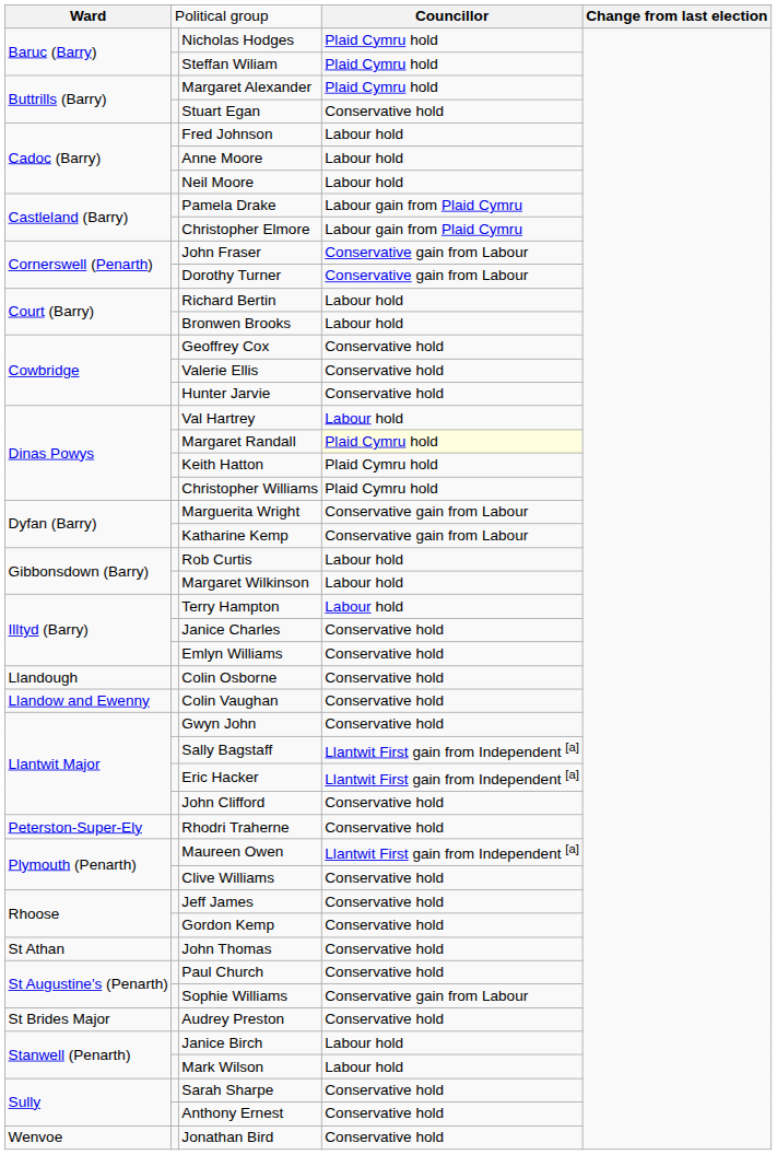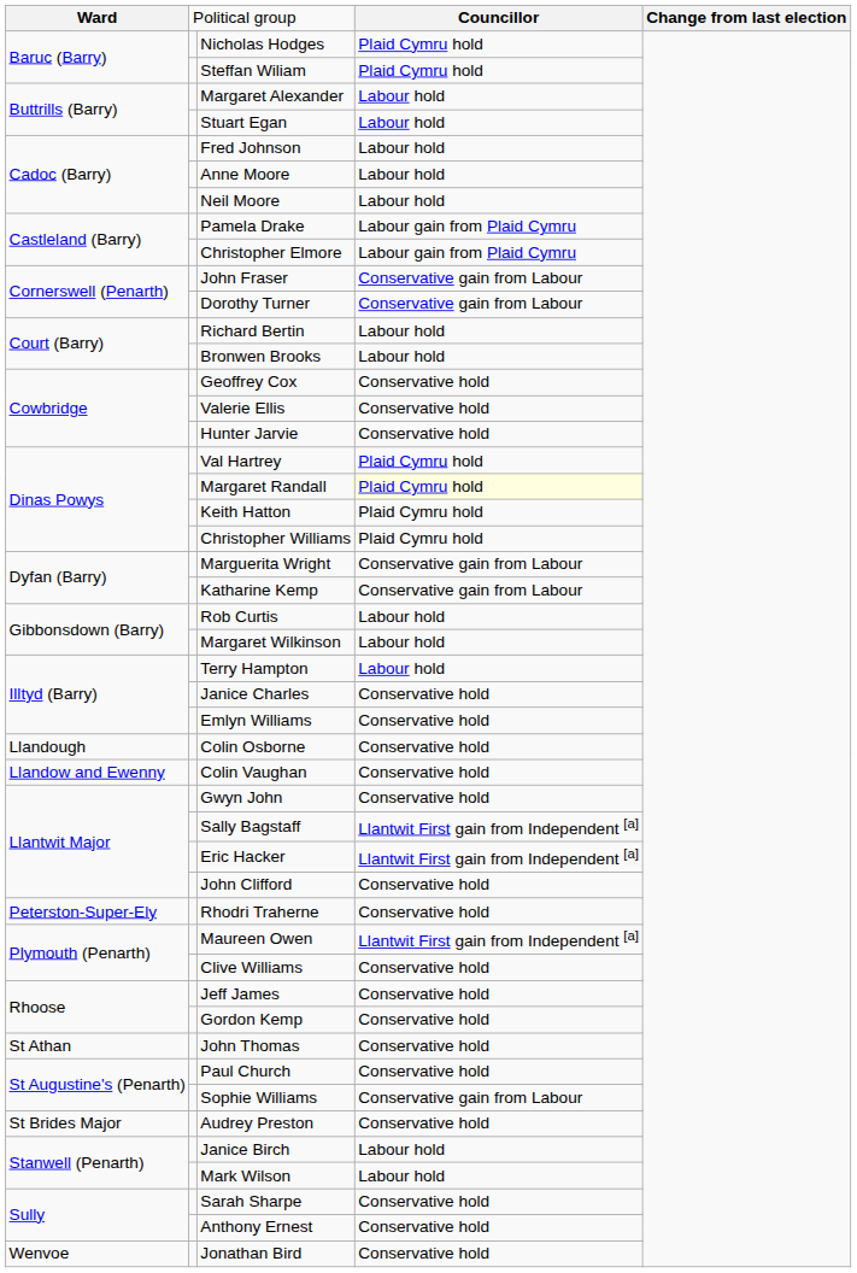 <table class="wikitable">
 <tr>
 <th>Ward</th>
 <td colspan="2">Political group</td>
 <th>Councillor</th>
 <th>Change from last election</th>
 </tr>
 <tr>
 <td rowspan="2"><a href='#'>Baruc</a> (<a href='#'>Barry</a>)</td>
 <td></td>
 <td>Nicholas Hodges</td>
 <td><a href='#'>Plaid Cymru</a> hold</td>
 </tr>
 <tr>
 <td></td>
 <td>Steffan Wiliam</td>
 <td><a href='#'>Plaid Cymru</a> hold</td>
 </tr>
 <tr>
 <td rowspan="2"><a href='#'>Buttrills</a> (Barry)</td>
 <td></td>
 <td>Margaret Alexander</td>
-<td><a href='#'>Plaid Cymru</a> hold</td>
+<td><a href='#'>Labour</a> hold</td>
 </tr>
 <tr>
 <td></td>
 <td>Stuart Egan</td>
-<td>Conservative hold</td>
+<td><a href='#'>Labour</a> hold</td>
 </tr>
 <tr>
 <td rowspan="3"><a href='#'>Cadoc</a> (Barry)</td>
 <td></td>
 <td>Fred Johnson</td>
 <td>Labour hold</td>
 </tr>
 <tr>
 <td></td>
 <td>Anne Moore</td>
 <td>Labour hold</td>
 </tr>
 <tr>
 <td></td>
 <td>Neil Moore</td>
 <td>Labour hold</td>
 </tr>
 <tr>
 <td rowspan="2"><a href='#'>Castleland</a> (Barry)</td>
 <td></td>
 <td>Pamela Drake</td>
 <td>Labour gain from <a href='#'>Plaid Cymru</a></td>
 </tr>
 <tr>
 <td></td>
 <td>Christopher Elmore</td>
 <td>Labour gain from <a href='#'>Plaid Cymru</a></td>
 </tr>
 <tr>
 <td rowspan="2"><a href='#'>Cornerswell</a> (<a href='#'>Penarth</a>)</td>
 <td></td>
 <td>John Fraser</td>
 <td><a href='#'>Conservative</a> gain from Labour</td>
 </tr>
 <tr>
 <td></td>
 <td>Dorothy Turner</td>
 <td><a href='#'>Conservative</a> gain from Labour</td>
 </tr>
 <tr>
 <td rowspan="2"><a href='#'>Court</a> (Barry)</td>
 <td></td>
 <td>Richard Bertin</td>
 <td>Labour hold</td>
 </tr>
 <tr>
 <td></td>
 <td>Bronwen Brooks</td>
 <td>Labour hold</td>
 </tr>
 <tr>
 <td rowspan="3"><a href='#'>Cowbridge</a></td>
 <td></td>
 <td>Geoffrey Cox</td>
 <td>Conservative hold</td>
 </tr>
 <tr>
 <td></td>
 <td>Valerie Ellis</td>
 <td>Conservative hold</td>
 </tr>
 <tr>
 <td></td>
 <td>Hunter Jarvie</td>
 <td>Conservative hold</td>
 </tr>
 <tr>
 <td rowspan="4"><a href='#'>Dinas Powys</a></td>
 <td></td>
 <td>Val Hartrey</td>
-<td><a href='#'>Labour</a> hold</td>
+<td><a href='#'>Plaid Cymru</a> hold</td>
 </tr>
 <tr>
 <td></td>
 <td>Margaret Randall</td>
 <td style="background: lightyellow;"><a href='#'>Plaid Cymru</a> hold</td>
 </tr>
 <tr>
 <td></td>
 <td>Keith Hatton</td>
 <td>Plaid Cymru hold</td>
 </tr>
 <tr>
 <td></td>
 <td>Christopher Williams</td>
 <td>Plaid Cymru hold</td>
 </tr>
 <tr>
 <td rowspan="2">Dyfan (Barry)</td>
 <td></td>
 <td>Marguerita Wright</td>
 <td>Conservative gain from Labour</td>
 </tr>
 <tr>
 <td></td>
 <td>Katharine Kemp</td>
 <td>Conservative gain from Labour</td>
 </tr>
 <tr>
 <td rowspan="2">Gibbonsdown (Barry)</td>
 <td></td>
 <td>Rob Curtis</td>
 <td>Labour hold</td>
 </tr>
 <tr>
 <td></td>
 <td>Margaret Wilkinson</td>
 <td>Labour hold</td>
 </tr>
 <tr>
 <td rowspan="3"><a href='#'>Illtyd</a> (Barry)</td>
 <td></td>
 <td>Terry Hampton</td>
 <td><a href='#'>Labour</a> hold</td>
 </tr>
 <tr>
 <td></td>
 <td>Janice Charles</td>
 <td>Conservative hold</td>
 </tr>
 <tr>
 <td></td>
 <td>Emlyn Williams</td>
 <td>Conservative hold</td>
 </tr>
 <tr>
 <td>Llandough</td>
 <td></td>
 <td>Colin Osborne</td>
 <td>Conservative hold</td>
 </tr>
 <tr>
 <td><a href='#'>Llandow and Ewenny</a></td>
 <td></td>
 <td>Colin Vaughan</td>
 <td>Conservative hold</td>
 </tr>
 <tr>
 <td rowspan="4"><a href='#'>Llantwit Major</a></td>
 <td></td>
 <td>Gwyn John</td>
 <td>Conservative hold</td>
 </tr>
 <tr>
 <td></td>
 <td>Sally Bagstaff</td>
 <td><a href='#'>Llantwit First</a> gain from Independent <sup>[a]</sup></td>
 </tr>
 <tr>
 <td></td>
 <td>Eric Hacker</td>
 <td><a href='#'>Llantwit First</a> gain from Independent <sup>[a]</sup></td>
 </tr>
 <tr>
 <td></td>
 <td>John Clifford</td>
 <td>Conservative hold</td>
 </tr>
 <tr>
 <td><a href='#'>Peterston-Super-Ely</a></td>
 <td></td>
 <td>Rhodri Traherne</td>
 <td>Conservative hold</td>
 </tr>
 <tr>
 <td rowspan="2"><a href='#'>Plymouth</a> (Penarth)</td>
 <td></td>
 <td>Maureen Owen</td>
 <td><a href='#'>Llantwit First</a> gain from Independent <sup>[a]</sup></td>
 </tr>
 <tr>
 <td></td>
 <td>Clive Williams</td>
 <td>Conservative hold</td>
 </tr>
 <tr>
 <td rowspan="2">Rhoose</td>
 <td></td>
 <td>Jeff James</td>
 <td>Conservative hold</td>
 </tr>
 <tr>
 <td></td>
 <td>Gordon Kemp</td>
 <td>Conservative hold</td>
 </tr>
 <tr>
 <td>St Athan</td>
 <td></td>
 <td>John Thomas</td>
 <td>Conservative hold</td>
 </tr>
 <tr>
 <td rowspan="2"><a href='#'>St Augustine's</a> (Penarth)</td>
 <td></td>
 <td>Paul Church</td>
 <td>Conservative hold</td>
 </tr>
 <tr>
 <td></td>
 <td>Sophie Williams</td>
 <td>Conservative gain from Labour</td>
 </tr>
 <tr>
 <td>St Brides Major</td>
 <td></td>
 <td>Audrey Preston</td>
 <td>Conservative hold</td>
 </tr>
 <tr>
 <td rowspan="2"><a href='#'>Stanwell</a> (Penarth)</td>
 <td></td>
 <td>Janice Birch</td>
 <td>Labour hold</td>
 </tr>
 <tr>
 <td></td>
 <td>Mark Wilson</td>
 <td>Labour hold</td>
 </tr>
 <tr>
 <td rowspan="2"><a href='#'>Sully</a></td>
 <td></td>
 <td>Sarah Sharpe</td>
 <td>Conservative hold</td>
 </tr>
 <tr>
 <td></td>
 <td>Anthony Ernest</td>
 <td>Conservative hold</td>
 </tr>
 <tr>
 <td>Wenvoe</td>
 <td></td>
 <td>Jonathan Bird</td>
 <td>Conservative hold</td>
 </tr>
 </table>
